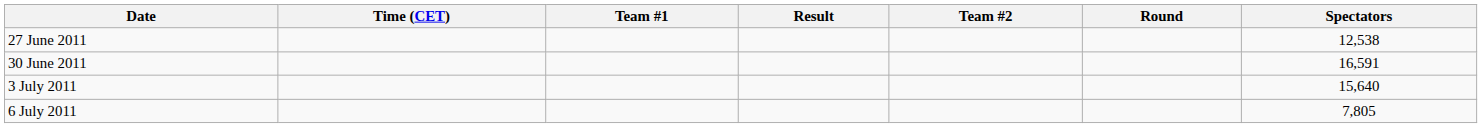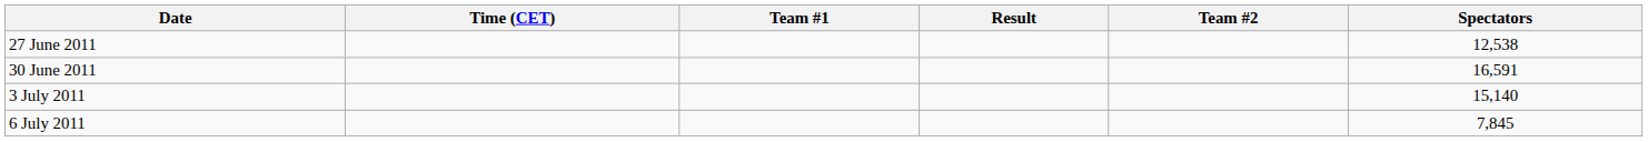 <table class="wikitable" style="text-align: left;;" width="100%">
 <tr>
 <th>Date</th>
 <th>Time (<a href='#'>CET</a>)</th>
 <th>Team #1</th>
 <th>Result</th>
 <th>Team #2</th>
-<th>Round</th>
 <th>Spectators</th>
 </tr>
 <tr>
 <td>27 June 2011</td>
 <td></td>
 <td align=right></td>
 <td style="text-align:center;"></td>
-<td></td>
 <td></td>
 <td style="text-align:center;">12,538</td>
 </tr>
 <tr>
 <td>30 June 2011</td>
 <td></td>
 <td align=right></td>
 <td style="text-align:center;"></td>
 <td></td>
-<td></td>
 <td style="text-align:center;">16,591</td>
 </tr>
 <tr>
 <td>3 July 2011</td>
 <td></td>
 <td align=right></td>
 <td style="text-align:center;"></td>
 <td></td>
-<td></td>
-<td style="text-align:center;">15,640</td>
+<td style="text-align:center;">15,140</td>
 </tr>
 <tr>
 <td>6 July 2011</td>
 <td></td>
 <td align=right></td>
 <td style="text-align:center;"></td>
 <td></td>
-<td></td>
-<td style="text-align:center;">7,805</td>
+<td style="text-align:center;">7,845</td>
 </tr>
 </table>
